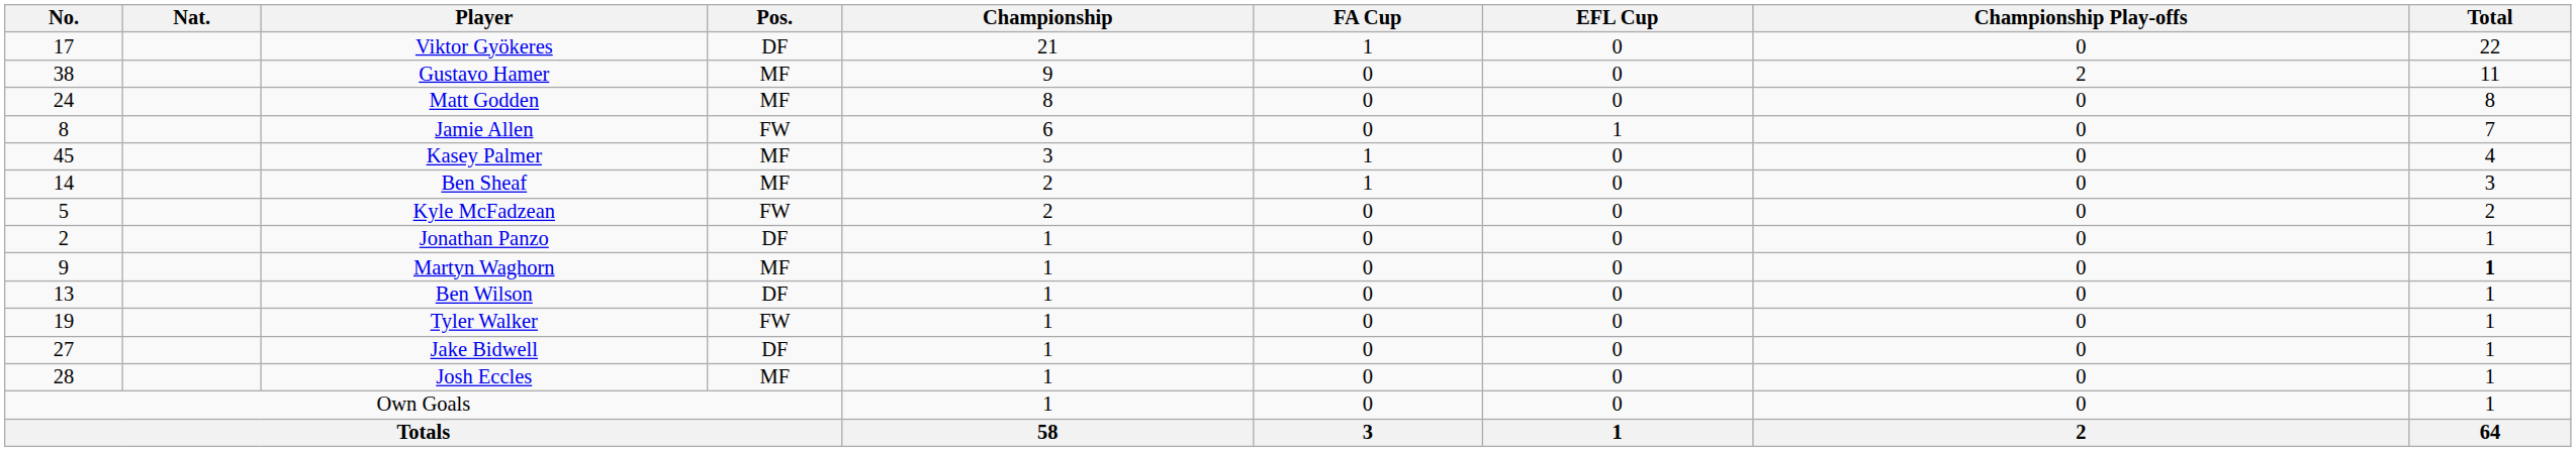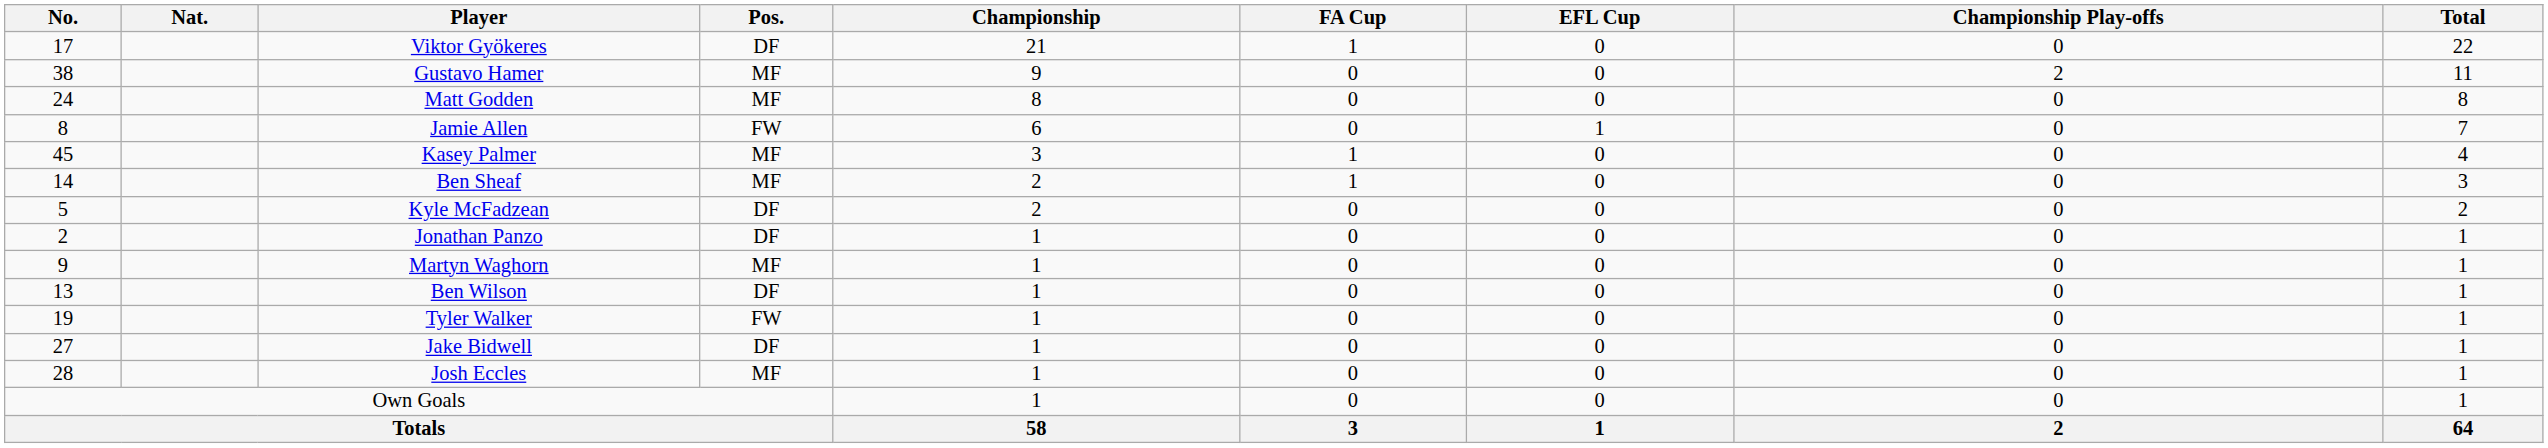 <table class="wikitable sortable alternance" style="font-size:100%; text-align:center; line-height:14px; width:100%;">
 <tr>
 <th>No.</th>
 <th>Nat.</th>
 <th>Player</th>
 <th>Pos.</th>
 <th>Championship</th>
 <th>FA Cup</th>
 <th>EFL Cup</th>
 <th>Championship Play-offs</th>
 <th>Total</th>
 </tr>
 <tr>
 <td>17</td>
 <td></td>
 <td><a href='#'>Viktor Gyökeres</a></td>
 <td>DF</td>
 <td>21</td>
 <td>1</td>
 <td>0</td>
 <td>0</td>
 <td>22</td>
 </tr>
 <tr>
 <td>38</td>
 <td></td>
 <td><a href='#'>Gustavo Hamer</a></td>
 <td>MF</td>
 <td>9</td>
 <td>0</td>
 <td>0</td>
 <td>2</td>
 <td>11</td>
 </tr>
 <tr>
 <td>24</td>
 <td></td>
 <td><a href='#'>Matt Godden</a></td>
 <td>MF</td>
 <td>8</td>
 <td>0</td>
 <td>0</td>
 <td>0</td>
 <td>8</td>
 </tr>
 <tr>
 <td>8</td>
 <td></td>
 <td><a href='#'>Jamie Allen</a></td>
 <td>FW</td>
 <td>6</td>
 <td>0</td>
 <td>1</td>
 <td>0</td>
 <td>7</td>
 </tr>
 <tr>
 <td>45</td>
 <td></td>
 <td><a href='#'>Kasey Palmer</a></td>
 <td>MF</td>
 <td>3</td>
 <td>1</td>
 <td>0</td>
 <td>0</td>
 <td>4</td>
 </tr>
 <tr>
 <td>14</td>
 <td></td>
 <td><a href='#'>Ben Sheaf</a></td>
 <td>MF</td>
 <td>2</td>
 <td>1</td>
 <td>0</td>
 <td>0</td>
 <td>3</td>
 </tr>
 <tr>
 <td>5</td>
 <td></td>
 <td><a href='#'>Kyle McFadzean</a></td>
-<td>FW</td>
+<td>DF</td>
 <td>2</td>
 <td>0</td>
 <td>0</td>
 <td>0</td>
 <td>2</td>
 </tr>
 <tr>
 <td>2</td>
 <td></td>
 <td><a href='#'>Jonathan Panzo</a></td>
 <td>DF</td>
 <td>1</td>
 <td>0</td>
 <td>0</td>
 <td>0</td>
 <td>1</td>
 </tr>
 <tr>
 <td>9</td>
 <td></td>
 <td><a href='#'>Martyn Waghorn</a></td>
 <td>MF</td>
 <td>1</td>
 <td>0</td>
 <td>0</td>
 <td>0</td>
-<td><strong>1</strong></td>
+<td>1</td>
 </tr>
 <tr>
 <td>13</td>
 <td></td>
 <td><a href='#'>Ben Wilson</a></td>
 <td>DF</td>
 <td>1</td>
 <td>0</td>
 <td>0</td>
 <td>0</td>
 <td>1</td>
 </tr>
 <tr>
 <td>19</td>
 <td></td>
 <td><a href='#'>Tyler Walker</a></td>
 <td>FW</td>
 <td>1</td>
 <td>0</td>
 <td>0</td>
 <td>0</td>
 <td>1</td>
 </tr>
 <tr>
 <td>27</td>
 <td></td>
 <td><a href='#'>Jake Bidwell</a></td>
 <td>DF</td>
 <td>1</td>
 <td>0</td>
 <td>0</td>
 <td>0</td>
 <td>1</td>
 </tr>
 <tr>
 <td>28</td>
 <td></td>
 <td><a href='#'>Josh Eccles</a></td>
 <td>MF</td>
 <td>1</td>
 <td>0</td>
 <td>0</td>
 <td>0</td>
 <td>1</td>
 </tr>
 <tr>
 <td colspan="4">Own Goals</td>
 <td>1</td>
 <td>0</td>
 <td>0</td>
 <td>0</td>
 <td>1</td>
 </tr>
 <tr class="sortbottom">
 <th colspan="4">Totals</th>
 <th>58</th>
 <th>3</th>
 <th>1</th>
 <th>2</th>
 <th>64</th>
 </tr>
 </table>
